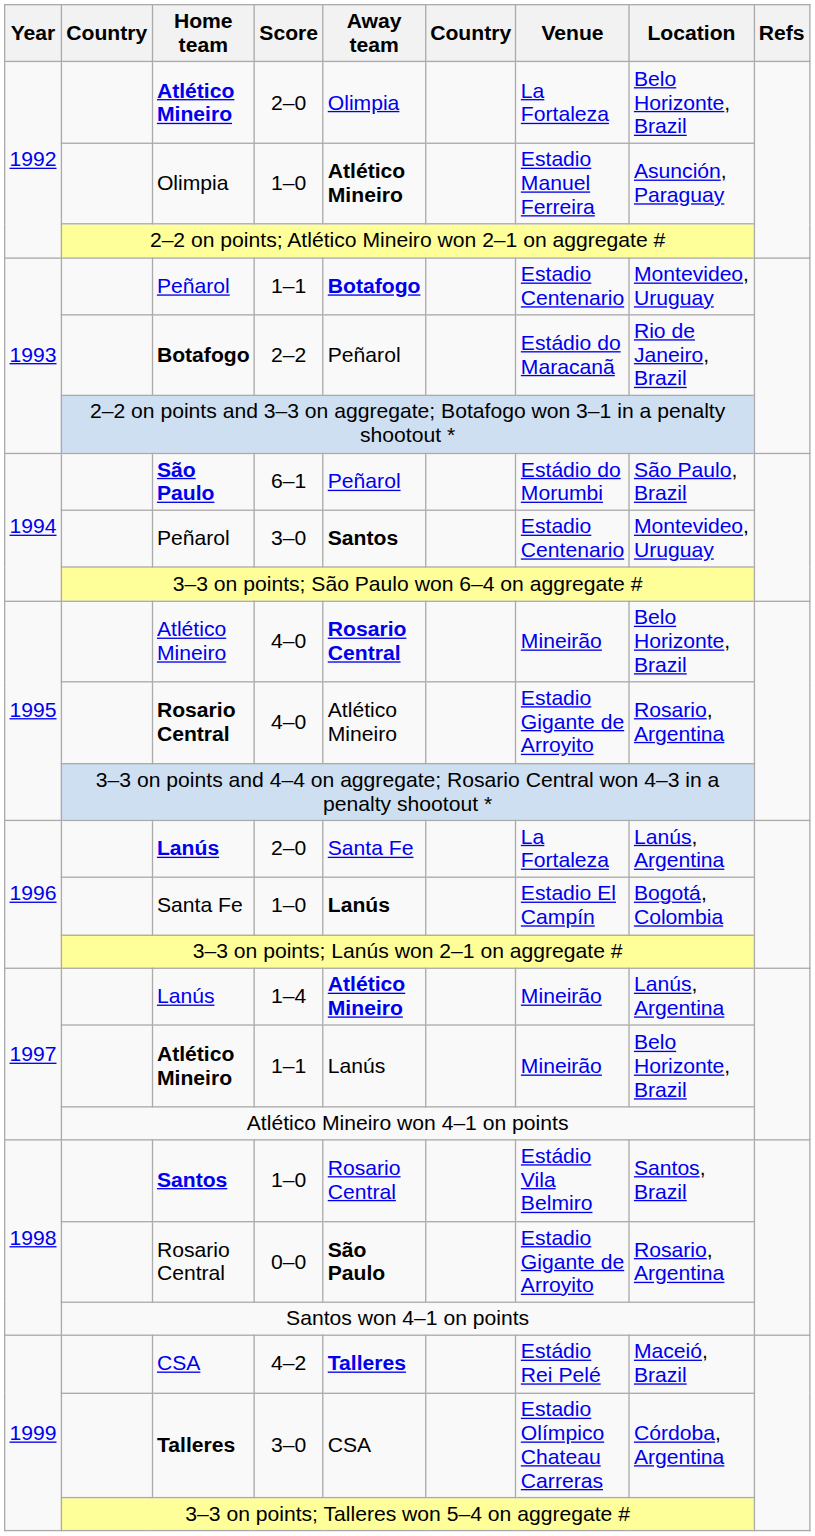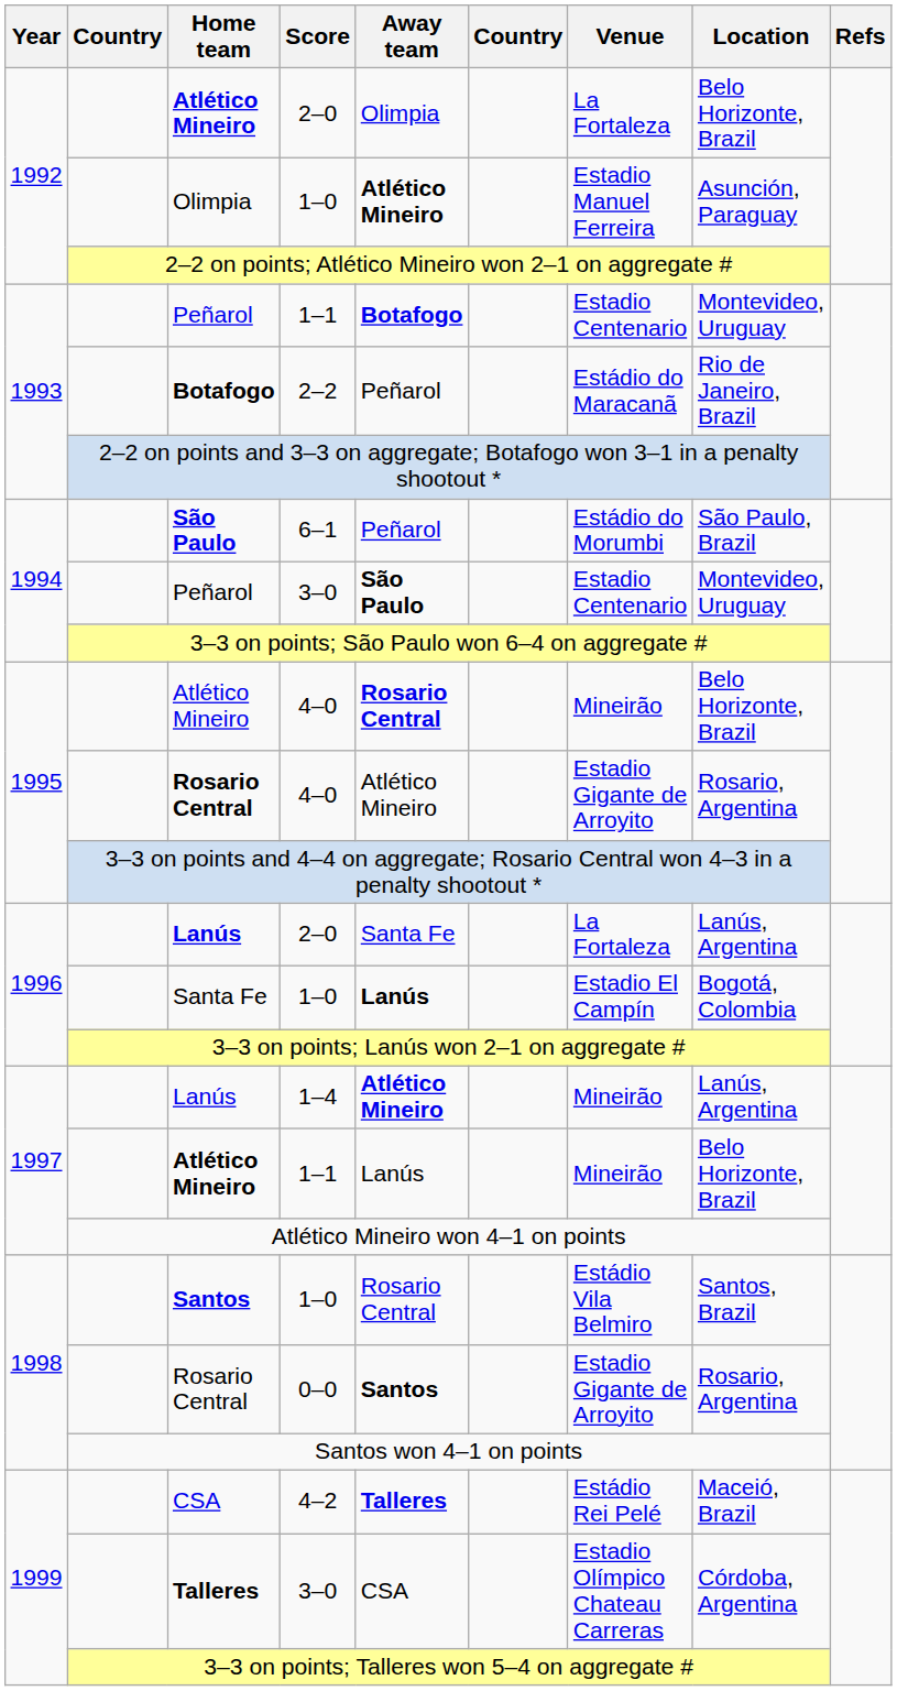 <table class="wikitable">
 <tr style="background:#f2f2f2;">
 <th width=3%>Year</th>
 <th width=7%>Country</th>
 <th width=11%>Home team</th>
 <th width=4%>Score</th>
 <th width=11%>Away team</th>
 <th width=7%>Country</th>
 <th width=20%>Venue</th>
 <th width=18%>Location</th>
 <th width=3%>Refs</th>
 </tr>
 <tr>
 <td rowspan="3" style="text-align:center;"><a href='#'>1992</a></td>
 <td></td>
 <td><strong><a href='#'>Atlético Mineiro</a></strong></td>
 <td align=center>2–0</td>
 <td><a href='#'>Olimpia</a></td>
 <td></td>
 <td><a href='#'>La Fortaleza</a></td>
 <td><a href='#'>Belo Horizonte</a>, <a href='#'>Brazil</a></td>
 <td rowspan="3" style="text-align:center;"></td>
 </tr>
 <tr>
 <td></td>
 <td>Olimpia</td>
 <td align=center>1–0</td>
 <td><strong>Atlético Mineiro</strong></td>
 <td></td>
 <td><a href='#'>Estadio Manuel Ferreira</a></td>
 <td><a href='#'>Asunción</a>, <a href='#'>Paraguay</a></td>
 </tr>
 <tr>
 <td colspan="7"  style="text-align:center; background:#ff9;">2–2 on points; Atlético Mineiro won 2–1 on aggregate #</td>
 </tr>
 <tr>
 <td rowspan="3" style="text-align:center;"><a href='#'>1993</a></td>
 <td></td>
 <td><a href='#'>Peñarol</a></td>
 <td align=center>1–1</td>
 <td><strong><a href='#'>Botafogo</a></strong></td>
 <td></td>
 <td><a href='#'>Estadio Centenario</a></td>
 <td><a href='#'>Montevideo</a>, <a href='#'>Uruguay</a></td>
 <td rowspan="3" style="text-align:center;"></td>
 </tr>
 <tr>
 <td></td>
 <td><strong>Botafogo</strong></td>
 <td align=center>2–2</td>
 <td>Peñarol</td>
 <td></td>
 <td><a href='#'>Estádio do Maracanã</a></td>
 <td><a href='#'>Rio de Janeiro</a>, <a href='#'>Brazil</a></td>
 </tr>
 <tr>
 <td colspan="7"  style="text-align:center; background:#cedff2;">2–2 on points and 3–3 on aggregate; Botafogo won 3–1 in a penalty shootout *</td>
 </tr>
 <tr>
 <td rowspan="3" style="text-align:center;"><a href='#'>1994</a></td>
 <td></td>
 <td><strong><a href='#'>São Paulo</a></strong></td>
 <td align=center>6–1</td>
 <td><a href='#'>Peñarol</a></td>
 <td></td>
 <td><a href='#'>Estádio do Morumbi</a></td>
 <td><a href='#'>São Paulo</a>, <a href='#'>Brazil</a></td>
 <td rowspan="3" style="text-align:center;"></td>
 </tr>
 <tr>
 <td></td>
 <td>Peñarol</td>
 <td align=center>3–0</td>
-<td><strong>Santos</strong></td>
+<td><strong>São Paulo</strong></td>
 <td></td>
 <td><a href='#'>Estadio Centenario</a></td>
 <td><a href='#'>Montevideo</a>, <a href='#'>Uruguay</a></td>
 </tr>
 <tr>
 <td colspan="7"  style="text-align:center; background:#ff9;">3–3 on points; São Paulo won 6–4 on aggregate #</td>
 </tr>
 <tr>
 <td rowspan="3" style="text-align:center;"><a href='#'>1995</a></td>
 <td></td>
 <td><a href='#'>Atlético Mineiro</a></td>
 <td align=center>4–0</td>
 <td><strong><a href='#'>Rosario Central</a></strong></td>
 <td></td>
 <td><a href='#'>Mineirão</a></td>
 <td><a href='#'>Belo Horizonte</a>, <a href='#'>Brazil</a></td>
 <td rowspan="3" style="text-align:center;"><br></td>
 </tr>
 <tr>
 <td></td>
 <td><strong>Rosario Central</strong></td>
 <td align=center>4–0</td>
 <td>Atlético Mineiro</td>
 <td></td>
 <td><a href='#'>Estadio Gigante de Arroyito</a></td>
 <td><a href='#'>Rosario</a>, <a href='#'>Argentina</a></td>
 </tr>
 <tr>
 <td colspan="7"  style="text-align:center; background:#cedff2;">3–3 on points and 4–4 on aggregate; Rosario Central won 4–3 in a penalty shootout *</td>
 </tr>
 <tr>
 <td rowspan="3" style="text-align:center;"><a href='#'>1996</a></td>
 <td></td>
 <td><strong><a href='#'>Lanús</a></strong></td>
 <td align=center>2–0</td>
 <td><a href='#'>Santa Fe</a></td>
 <td></td>
 <td><a href='#'>La Fortaleza</a></td>
 <td><a href='#'>Lanús</a>, <a href='#'>Argentina</a></td>
 <td rowspan="3" style="text-align:center;"></td>
 </tr>
 <tr>
 <td></td>
 <td>Santa Fe</td>
 <td align=center>1–0</td>
 <td><strong>Lanús</strong></td>
 <td></td>
 <td><a href='#'>Estadio El Campín</a></td>
 <td><a href='#'>Bogotá</a>, <a href='#'>Colombia</a></td>
 </tr>
 <tr>
 <td colspan="7"  style="text-align:center; background:#ff9;">3–3 on points; Lanús won 2–1 on aggregate #</td>
 </tr>
 <tr>
 <td rowspan="3" style="text-align:center;"><a href='#'>1997</a></td>
 <td></td>
 <td><a href='#'>Lanús</a></td>
 <td align=center>1–4</td>
 <td><strong><a href='#'>Atlético Mineiro</a></strong></td>
 <td></td>
 <td><a href='#'>Mineirão</a></td>
 <td><a href='#'>Lanús</a>, <a href='#'>Argentina</a></td>
 <td rowspan="3" style="text-align:center;"></td>
 </tr>
 <tr>
 <td></td>
 <td><strong>Atlético Mineiro</strong></td>
 <td align=center>1–1</td>
 <td>Lanús</td>
 <td></td>
 <td><a href='#'>Mineirão</a></td>
 <td><a href='#'>Belo Horizonte</a>, <a href='#'>Brazil</a></td>
 </tr>
 <tr>
 <td colspan="7" style="text-align:center;">Atlético Mineiro won 4–1 on points</td>
 </tr>
 <tr>
 <td rowspan="3" style="text-align:center;"><a href='#'>1998</a></td>
 <td></td>
 <td><strong><a href='#'>Santos</a></strong></td>
 <td align=center>1–0</td>
 <td><a href='#'>Rosario Central</a></td>
 <td></td>
 <td><a href='#'>Estádio Vila Belmiro</a></td>
 <td><a href='#'>Santos</a>, <a href='#'>Brazil</a></td>
 <td rowspan="3" style="text-align:center;"></td>
 </tr>
 <tr>
 <td></td>
 <td>Rosario Central</td>
 <td align=center>0–0</td>
-<td><strong>São Paulo</strong></td>
+<td><strong>Santos</strong></td>
 <td></td>
 <td><a href='#'>Estadio Gigante de Arroyito</a></td>
 <td><a href='#'>Rosario</a>, <a href='#'>Argentina</a></td>
 </tr>
 <tr>
 <td colspan="7" style="text-align:center;">Santos won 4–1 on points</td>
 </tr>
 <tr>
 <td rowspan="3" style="text-align:center;"><a href='#'>1999</a></td>
 <td></td>
 <td><a href='#'>CSA</a></td>
 <td align=center>4–2</td>
 <td><strong><a href='#'>Talleres</a></strong></td>
 <td></td>
 <td><a href='#'>Estádio Rei Pelé</a></td>
 <td><a href='#'>Maceió</a>, <a href='#'>Brazil</a></td>
 <td rowspan="3" style="text-align:center;"></td>
 </tr>
 <tr>
 <td></td>
 <td><strong>Talleres</strong></td>
 <td align=center>3–0</td>
 <td>CSA</td>
 <td></td>
 <td><a href='#'>Estadio Olímpico Chateau Carreras</a></td>
 <td><a href='#'>Córdoba</a>, <a href='#'>Argentina</a></td>
 </tr>
 <tr>
 <td colspan="7"  style="text-align:center; background:#ff9;">3–3 on points; Talleres won 5–4 on aggregate #</td>
 </tr>
 </table>
